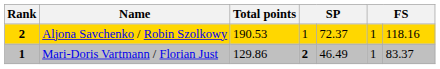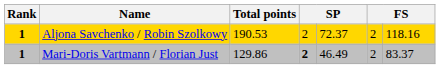 <table class="wikitable">
 <tr>
 <th>Rank</th>
 <th>Name</th>
 <th>Total points</th>
 <th colspan="2" width="80px">SP</th>
 <th colspan="2" width="80px">FS</th>
 </tr>
 <tr bgcolor="gold">
-<td align="center"><strong>2</strong></td>
+<td align="center"><strong>1</strong></td>
 <td><a href='#'>Aljona Savchenko</a> / <a href='#'>Robin Szolkowy</a></td>
 <td>190.53</td>
-<td>1</td>
+<td>2</td>
 <td>72.37</td>
-<td>1</td>
+<td>2</td>
 <td>118.16</td>
 </tr>
 <tr bgcolor="silver">
 <td align="center"><strong>1</strong></td>
 <td><a href='#'>Mari-Doris Vartmann</a> / <a href='#'>Florian Just</a></td>
 <td>129.86</td>
 <td><strong>2</strong></td>
 <td>46.49</td>
-<td>1</td>
+<td>2</td>
 <td>83.37</td>
 </tr>
 </table>
